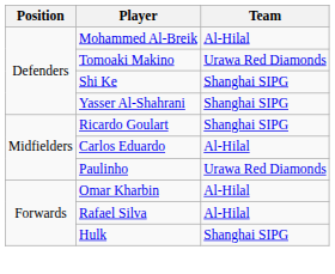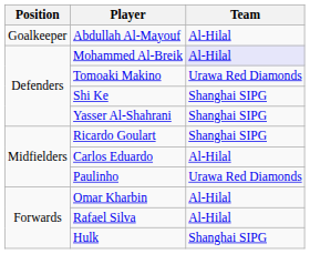 <table class="wikitable">
 <tr>
 <th>Position</th>
 <th>Player</th>
 <th>Team</th>
 </tr>
 <tr>
+<td align=center>Goalkeeper</td>
+<td> <a href='#'>Abdullah Al-Mayouf</a></td>
+<td align=left> <a href='#'>Al-Hilal</a></td>
+</tr>
+<tr>
 <td align=center rowspan=4>Defenders</td>
 <td> <a href='#'>Mohammed Al-Breik</a></td>
-<td align=left> <a href='#'>Al-Hilal</a></td>
+<td align=left style="background: lavender;"> <a href='#'>Al-Hilal</a></td>
 </tr>
 <tr>
 <td> <a href='#'>Tomoaki Makino</a></td>
 <td align=left> <a href='#'>Urawa Red Diamonds</a></td>
 </tr>
 <tr>
 <td> <a href='#'>Shi Ke</a></td>
 <td> <a href='#'>Shanghai SIPG</a></td>
 </tr>
 <tr>
 <td> <a href='#'>Yasser Al-Shahrani</a></td>
 <td> <a href='#'>Shanghai SIPG</a></td>
 </tr>
 <tr>
 <td align=center rowspan=3>Midfielders</td>
 <td> <a href='#'>Ricardo Goulart</a></td>
 <td> <a href='#'>Shanghai SIPG</a></td>
 </tr>
 <tr>
 <td> <a href='#'>Carlos Eduardo</a></td>
 <td align=left> <a href='#'>Al-Hilal</a></td>
 </tr>
 <tr>
 <td> <a href='#'>Paulinho</a></td>
 <td align=left> <a href='#'>Urawa Red Diamonds</a></td>
 </tr>
 <tr>
 <td align=center rowspan=3>Forwards</td>
 <td> <a href='#'>Omar Kharbin</a></td>
 <td align=left> <a href='#'>Al-Hilal</a></td>
 </tr>
 <tr>
 <td> <a href='#'>Rafael Silva</a></td>
 <td align=left> <a href='#'>Al-Hilal</a></td>
 </tr>
 <tr>
 <td> <a href='#'>Hulk</a></td>
 <td> <a href='#'>	Shanghai SIPG</a></td>
 </tr>
 </table>
